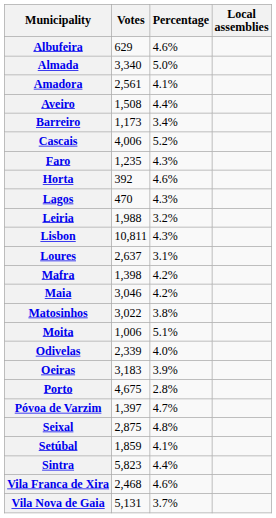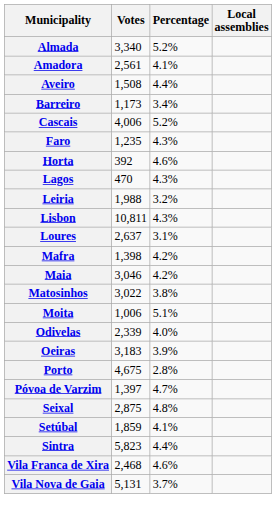 <table class="wikitable">
 <tr>
 <th rowspan=1>Municipality</th>
 <th rowspan=1>Votes</th>
 <th colspan=1>Percentage</th>
 <th colspan=1>Local<br>assemblies</th>
 </tr>
 <tr>
-<th><a href='#'>Albufeira</a></th>
-<td>629</td>
-<td>4.6%</td>
-<td></td>
-</tr>
-<tr>
 <th><a href='#'>Almada</a></th>
 <td>3,340</td>
-<td>5.0%</td>
+<td>5.2%</td>
 <td></td>
 </tr>
 <tr>
 <th><a href='#'>Amadora</a></th>
 <td>2,561</td>
 <td>4.1%</td>
 <td></td>
 </tr>
 <tr>
 <th><a href='#'>Aveiro</a></th>
 <td>1,508</td>
 <td>4.4%</td>
 <td></td>
 </tr>
 <tr>
 <th><a href='#'>Barreiro</a></th>
 <td>1,173</td>
 <td>3.4%</td>
 <td></td>
 </tr>
 <tr>
 <th><a href='#'>Cascais</a></th>
 <td>4,006</td>
 <td>5.2%</td>
 <td></td>
 </tr>
 <tr>
 <th><a href='#'>Faro</a></th>
 <td>1,235</td>
 <td>4.3%</td>
 <td></td>
 </tr>
 <tr>
 <th><a href='#'>Horta</a></th>
 <td>392</td>
 <td>4.6%</td>
 <td></td>
 </tr>
 <tr>
 <th><a href='#'>Lagos</a></th>
 <td>470</td>
 <td>4.3%</td>
 <td></td>
 </tr>
 <tr>
 <th><a href='#'>Leiria</a></th>
 <td>1,988</td>
 <td>3.2%</td>
 <td></td>
 </tr>
 <tr>
 <th><a href='#'>Lisbon</a></th>
 <td>10,811</td>
 <td>4.3%</td>
 <td></td>
 </tr>
 <tr>
 <th><a href='#'>Loures</a></th>
 <td>2,637</td>
 <td>3.1%</td>
 <td></td>
 </tr>
 <tr>
 <th><a href='#'>Mafra</a></th>
 <td>1,398</td>
 <td>4.2%</td>
 <td></td>
 </tr>
 <tr>
 <th><a href='#'>Maia</a></th>
 <td>3,046</td>
 <td>4.2%</td>
 <td></td>
 </tr>
 <tr>
 <th><a href='#'>Matosinhos</a></th>
 <td>3,022</td>
 <td>3.8%</td>
 <td></td>
 </tr>
 <tr>
 <th><a href='#'>Moita</a></th>
 <td>1,006</td>
 <td>5.1%</td>
 <td></td>
 </tr>
 <tr>
 <th><a href='#'>Odivelas</a></th>
 <td>2,339</td>
 <td>4.0%</td>
 <td></td>
 </tr>
 <tr>
 <th><a href='#'>Oeiras</a></th>
 <td>3,183</td>
 <td>3.9%</td>
 <td></td>
 </tr>
 <tr>
 <th><a href='#'>Porto</a></th>
 <td>4,675</td>
 <td>2.8%</td>
 <td></td>
 </tr>
 <tr>
 <th><a href='#'>Póvoa de Varzim</a></th>
 <td>1,397</td>
 <td>4.7%</td>
 <td></td>
 </tr>
 <tr>
 <th><a href='#'>Seixal</a></th>
 <td>2,875</td>
 <td>4.8%</td>
 <td></td>
 </tr>
 <tr>
 <th><a href='#'>Setúbal</a></th>
 <td>1,859</td>
 <td>4.1%</td>
 <td></td>
 </tr>
 <tr>
 <th><a href='#'>Sintra</a></th>
 <td>5,823</td>
 <td>4.4%</td>
 <td></td>
 </tr>
 <tr>
 <th><a href='#'>Vila Franca de Xira</a></th>
 <td>2,468</td>
 <td>4.6%</td>
 <td></td>
 </tr>
 <tr>
 <th><a href='#'>Vila Nova de Gaia</a></th>
 <td>5,131</td>
 <td>3.7%</td>
 <td></td>
 </tr>
 </table>
